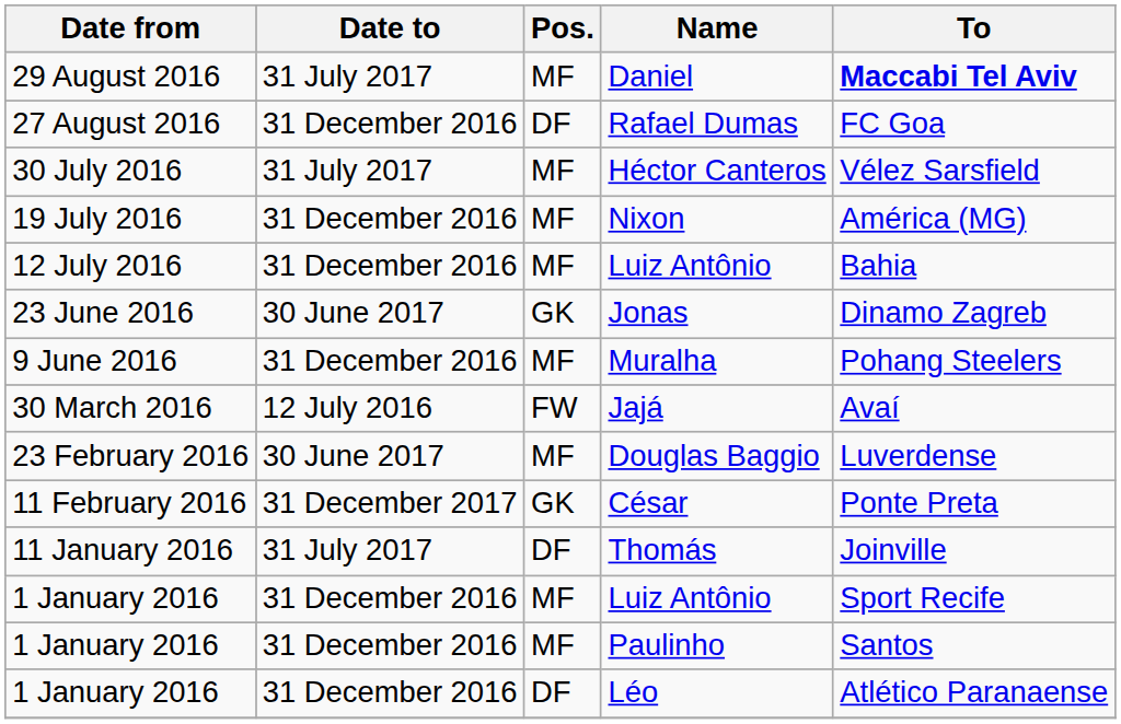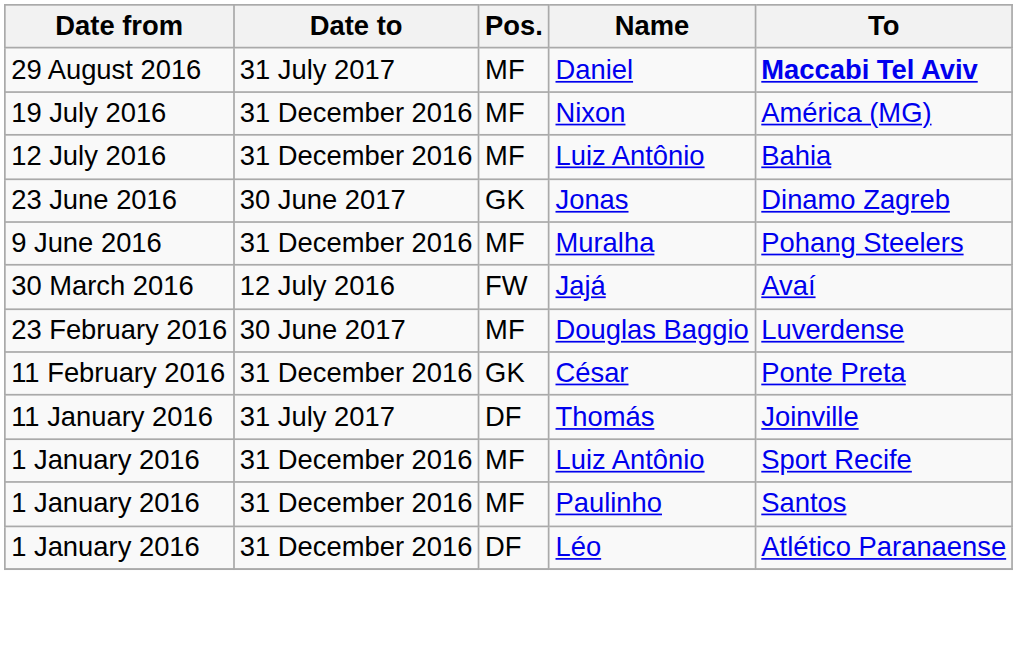 <table class="wikitable">
 <tr>
 <th>Date from</th>
 <th>Date to</th>
 <th>Pos.</th>
 <th>Name</th>
 <th>To</th>
 </tr>
 <tr>
 <td>29 August 2016</td>
 <td>31 July 2017</td>
 <td>MF</td>
 <td> <a href='#'>Daniel</a></td>
 <td><strong> <a href='#'>Maccabi Tel Aviv</a></strong></td>
-</tr>
-<tr>
-<td>27 August 2016</td>
-<td>31 December 2016</td>
-<td>DF</td>
-<td> <a href='#'>Rafael Dumas</a></td>
-<td> <a href='#'>FC Goa</a></td>
-</tr>
-<tr>
-<td>30 July 2016</td>
-<td>31 July 2017</td>
-<td>MF</td>
-<td> <a href='#'>Héctor Canteros</a></td>
-<td> <a href='#'>Vélez Sarsfield</a></td>
 </tr>
 <tr>
 <td>19 July 2016</td>
 <td>31 December 2016</td>
 <td>MF</td>
 <td> <a href='#'>Nixon</a></td>
 <td> <a href='#'>América (MG)</a></td>
 </tr>
 <tr>
 <td>12 July 2016</td>
 <td>31 December 2016</td>
 <td>MF</td>
 <td> <a href='#'>Luiz Antônio</a></td>
 <td> <a href='#'>Bahia</a></td>
 </tr>
 <tr>
 <td>23 June 2016</td>
 <td>30 June 2017</td>
 <td>GK</td>
 <td> <a href='#'>Jonas</a></td>
 <td> <a href='#'>Dinamo Zagreb</a></td>
 </tr>
 <tr>
 <td>9 June 2016</td>
 <td>31 December 2016</td>
 <td>MF</td>
 <td> <a href='#'>Muralha</a></td>
 <td> <a href='#'>Pohang Steelers</a></td>
 </tr>
 <tr>
 <td>30 March 2016</td>
 <td>12 July 2016</td>
 <td>FW</td>
 <td> <a href='#'>Jajá</a></td>
 <td> <a href='#'>Avaí</a></td>
 </tr>
 <tr>
 <td>23 February 2016</td>
 <td>30 June 2017</td>
 <td>MF</td>
 <td> <a href='#'>Douglas Baggio</a></td>
 <td> <a href='#'>Luverdense</a></td>
 </tr>
 <tr>
 <td>11 February 2016</td>
-<td>31 December 2017</td>
+<td>31 December 2016</td>
 <td>GK</td>
 <td> <a href='#'>César</a></td>
 <td> <a href='#'>Ponte Preta</a></td>
 </tr>
 <tr>
 <td>11 January 2016</td>
 <td>31 July 2017</td>
 <td>DF</td>
 <td> <a href='#'>Thomás</a></td>
 <td> <a href='#'>Joinville</a></td>
 </tr>
 <tr>
 <td>1 January 2016</td>
 <td>31 December 2016</td>
 <td>MF</td>
 <td> <a href='#'>Luiz Antônio</a></td>
 <td> <a href='#'>Sport Recife</a></td>
 </tr>
 <tr>
 <td>1 January 2016</td>
 <td>31 December 2016</td>
 <td>MF</td>
 <td> <a href='#'>Paulinho</a></td>
 <td> <a href='#'>Santos</a></td>
 </tr>
 <tr>
 <td>1 January 2016</td>
 <td>31 December 2016</td>
 <td>DF</td>
 <td> <a href='#'>Léo</a></td>
 <td> <a href='#'>Atlético Paranaense</a></td>
 </tr>
 <tr>
 </tr>
 </table>
